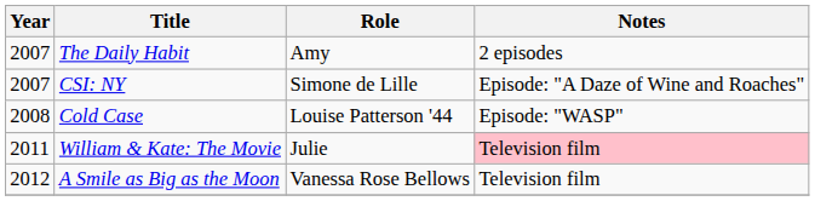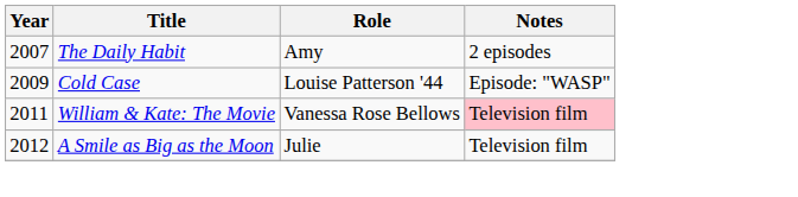 <table class="wikitable">
 <tr>
 <th>Year</th>
 <th>Title</th>
 <th>Role</th>
 <th>Notes</th>
 </tr>
 <tr>
 <td>2007</td>
 <td><em><a href='#'>The Daily Habit</a></em></td>
 <td>Amy</td>
 <td>2 episodes</td>
 </tr>
 <tr>
-<td>2007</td>
-<td><em><a href='#'>CSI: NY</a></em></td>
-<td>Simone de Lille</td>
-<td>Episode: "A Daze of Wine and Roaches"</td>
-</tr>
-<tr>
-<td>2008</td>
+<td>2009</td>
 <td><em><a href='#'>Cold Case</a></em></td>
 <td>Louise Patterson '44</td>
 <td>Episode: "WASP"</td>
 </tr>
 <tr>
 <td>2011</td>
 <td><em><a href='#'>William & Kate: The Movie</a></em></td>
-<td>Julie</td>
+<td>Vanessa Rose Bellows</td>
 <td style="background: pink;">Television film</td>
 </tr>
 <tr>
 <td>2012</td>
 <td><em><a href='#'>A Smile as Big as the Moon</a></em></td>
-<td>Vanessa Rose Bellows</td>
+<td>Julie</td>
 <td>Television film</td>
 </tr>
 <tr>
 </tr>
 </table>
